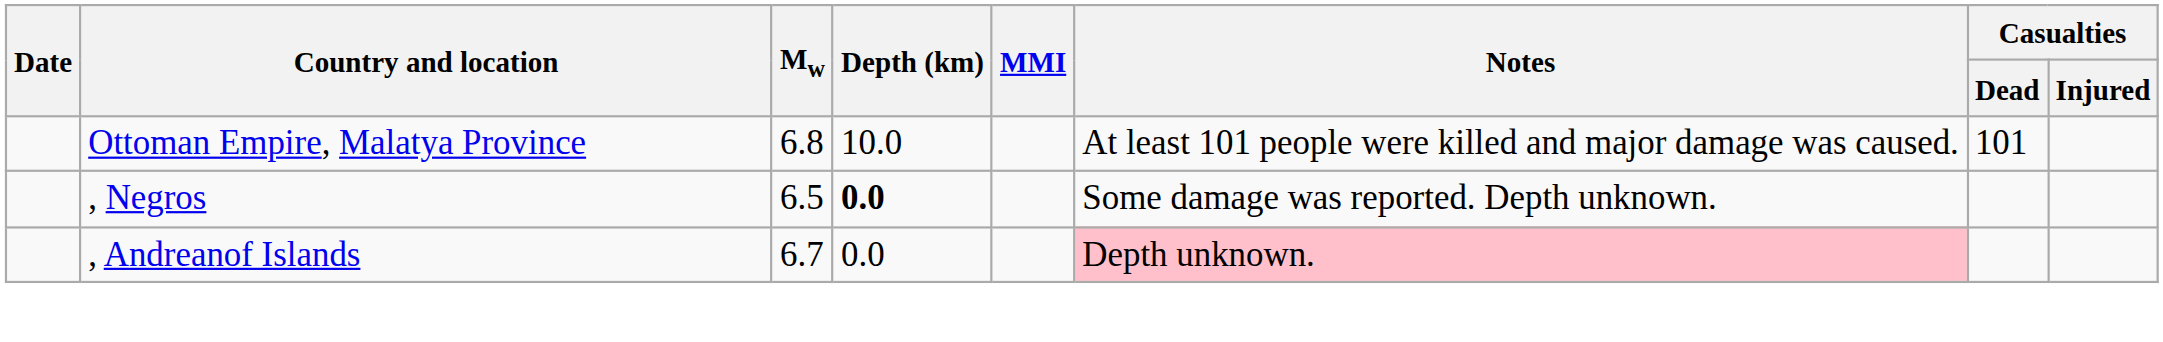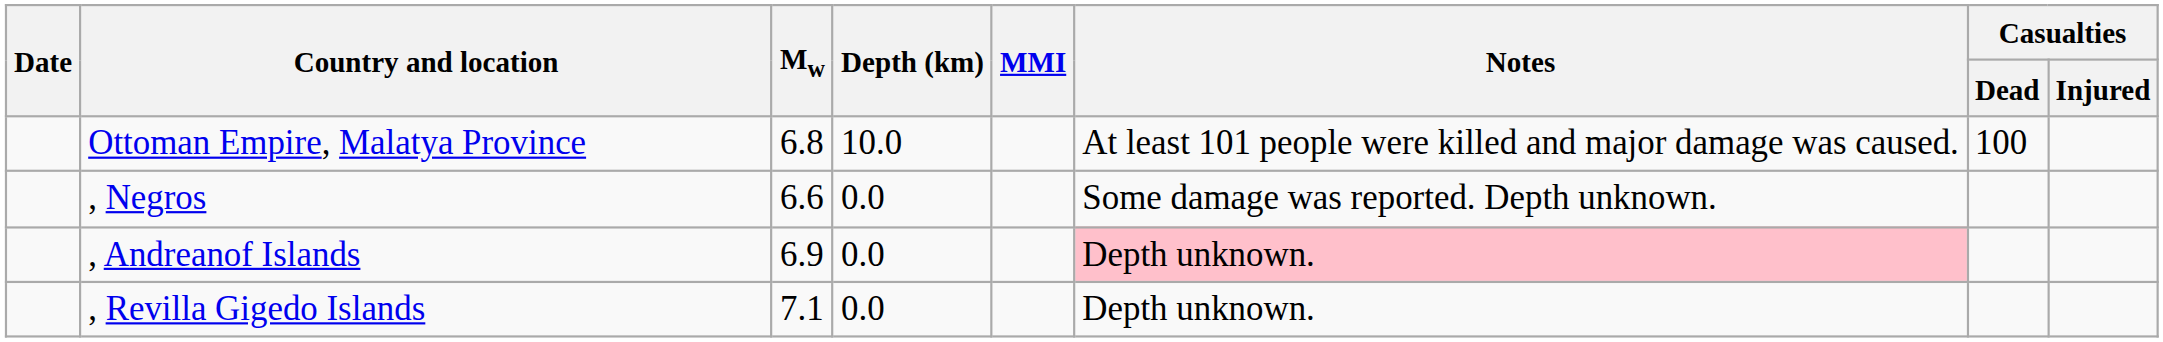 <table class="wikitable sortable sort-under" style="border:1px black; margin-left:1em;">
 <tr>
 <th rowspan="2"><small>Date</small></th>
 <th rowspan="2" style="width: 310px"><small>Country and location</small></th>
 <th rowspan="2"><small>M<sub>w</sub></small></th>
 <th rowspan="2"><small>Depth (km)</small></th>
 <th rowspan="2"><small><a href='#'>MMI</a></small></th>
 <th rowspan="2" class="unsortable"><small>Notes</small></th>
 <th colspan="2"><small>Casualties</small></th>
 </tr>
 <tr>
 <th><small>Dead</small></th>
 <th><small>Injured</small></th>
 </tr>
 <tr>
 <td></td>
 <td> <a href='#'>Ottoman Empire</a>, <a href='#'>Malatya Province</a></td>
 <td>6.8</td>
 <td>10.0</td>
 <td></td>
 <td>At least 101 people were killed and major damage was caused.</td>
-<td>101</td>
+<td>100</td>
 <td></td>
 </tr>
 <tr>
 <td></td>
 <td>, <a href='#'>Negros</a></td>
-<td>6.5</td>
-<td><strong>0.0</strong></td>
+<td>6.6</td>
+<td>0.0</td>
 <td></td>
 <td>Some damage was reported. Depth unknown.</td>
 <td></td>
 <td></td>
 </tr>
 <tr>
 <td></td>
 <td>, <a href='#'>Andreanof Islands</a></td>
-<td>6.7</td>
+<td>6.9</td>
 <td>0.0</td>
 <td></td>
 <td style="background: pink;">Depth unknown.</td>
 <td></td>
 <td></td>
 </tr>
+<tr>
+<td></td>
+<td>, <a href='#'>Revilla Gigedo Islands</a></td>
+<td>7.1</td>
+<td>0.0</td>
+<td></td>
+<td>Depth unknown.</td>
+<td></td>
+<td></td>
+</tr>
 </table>
